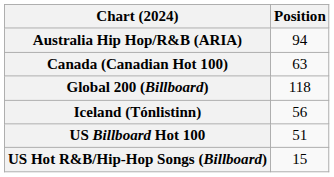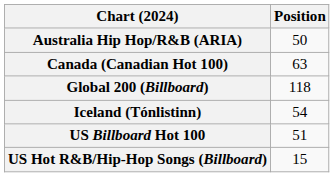 <table class="wikitable sortable plainrowheaders" style="text-align:center">
 <tr>
 <th scope="col">Chart (2024)</th>
 <th scope="col">Position</th>
 </tr>
 <tr>
 <th scope="row">Australia Hip Hop/R&B (ARIA)</th>
-<td>94</td>
+<td>50</td>
 </tr>
 <tr>
 <th scope="row">Canada (Canadian Hot 100)</th>
 <td>63</td>
 </tr>
 <tr>
 <th scope="row">Global 200 (<em>Billboard</em>)</th>
 <td>118</td>
 </tr>
 <tr>
 <th scope="row">Iceland (Tónlistinn)</th>
-<td>56</td>
+<td>54</td>
 </tr>
 <tr>
 <th scope="row">US <em>Billboard</em> Hot 100</th>
 <td>51</td>
 </tr>
 <tr>
 <th scope="row">US Hot R&B/Hip-Hop Songs (<em>Billboard</em>)</th>
 <td>15</td>
 </tr>
 </table>
